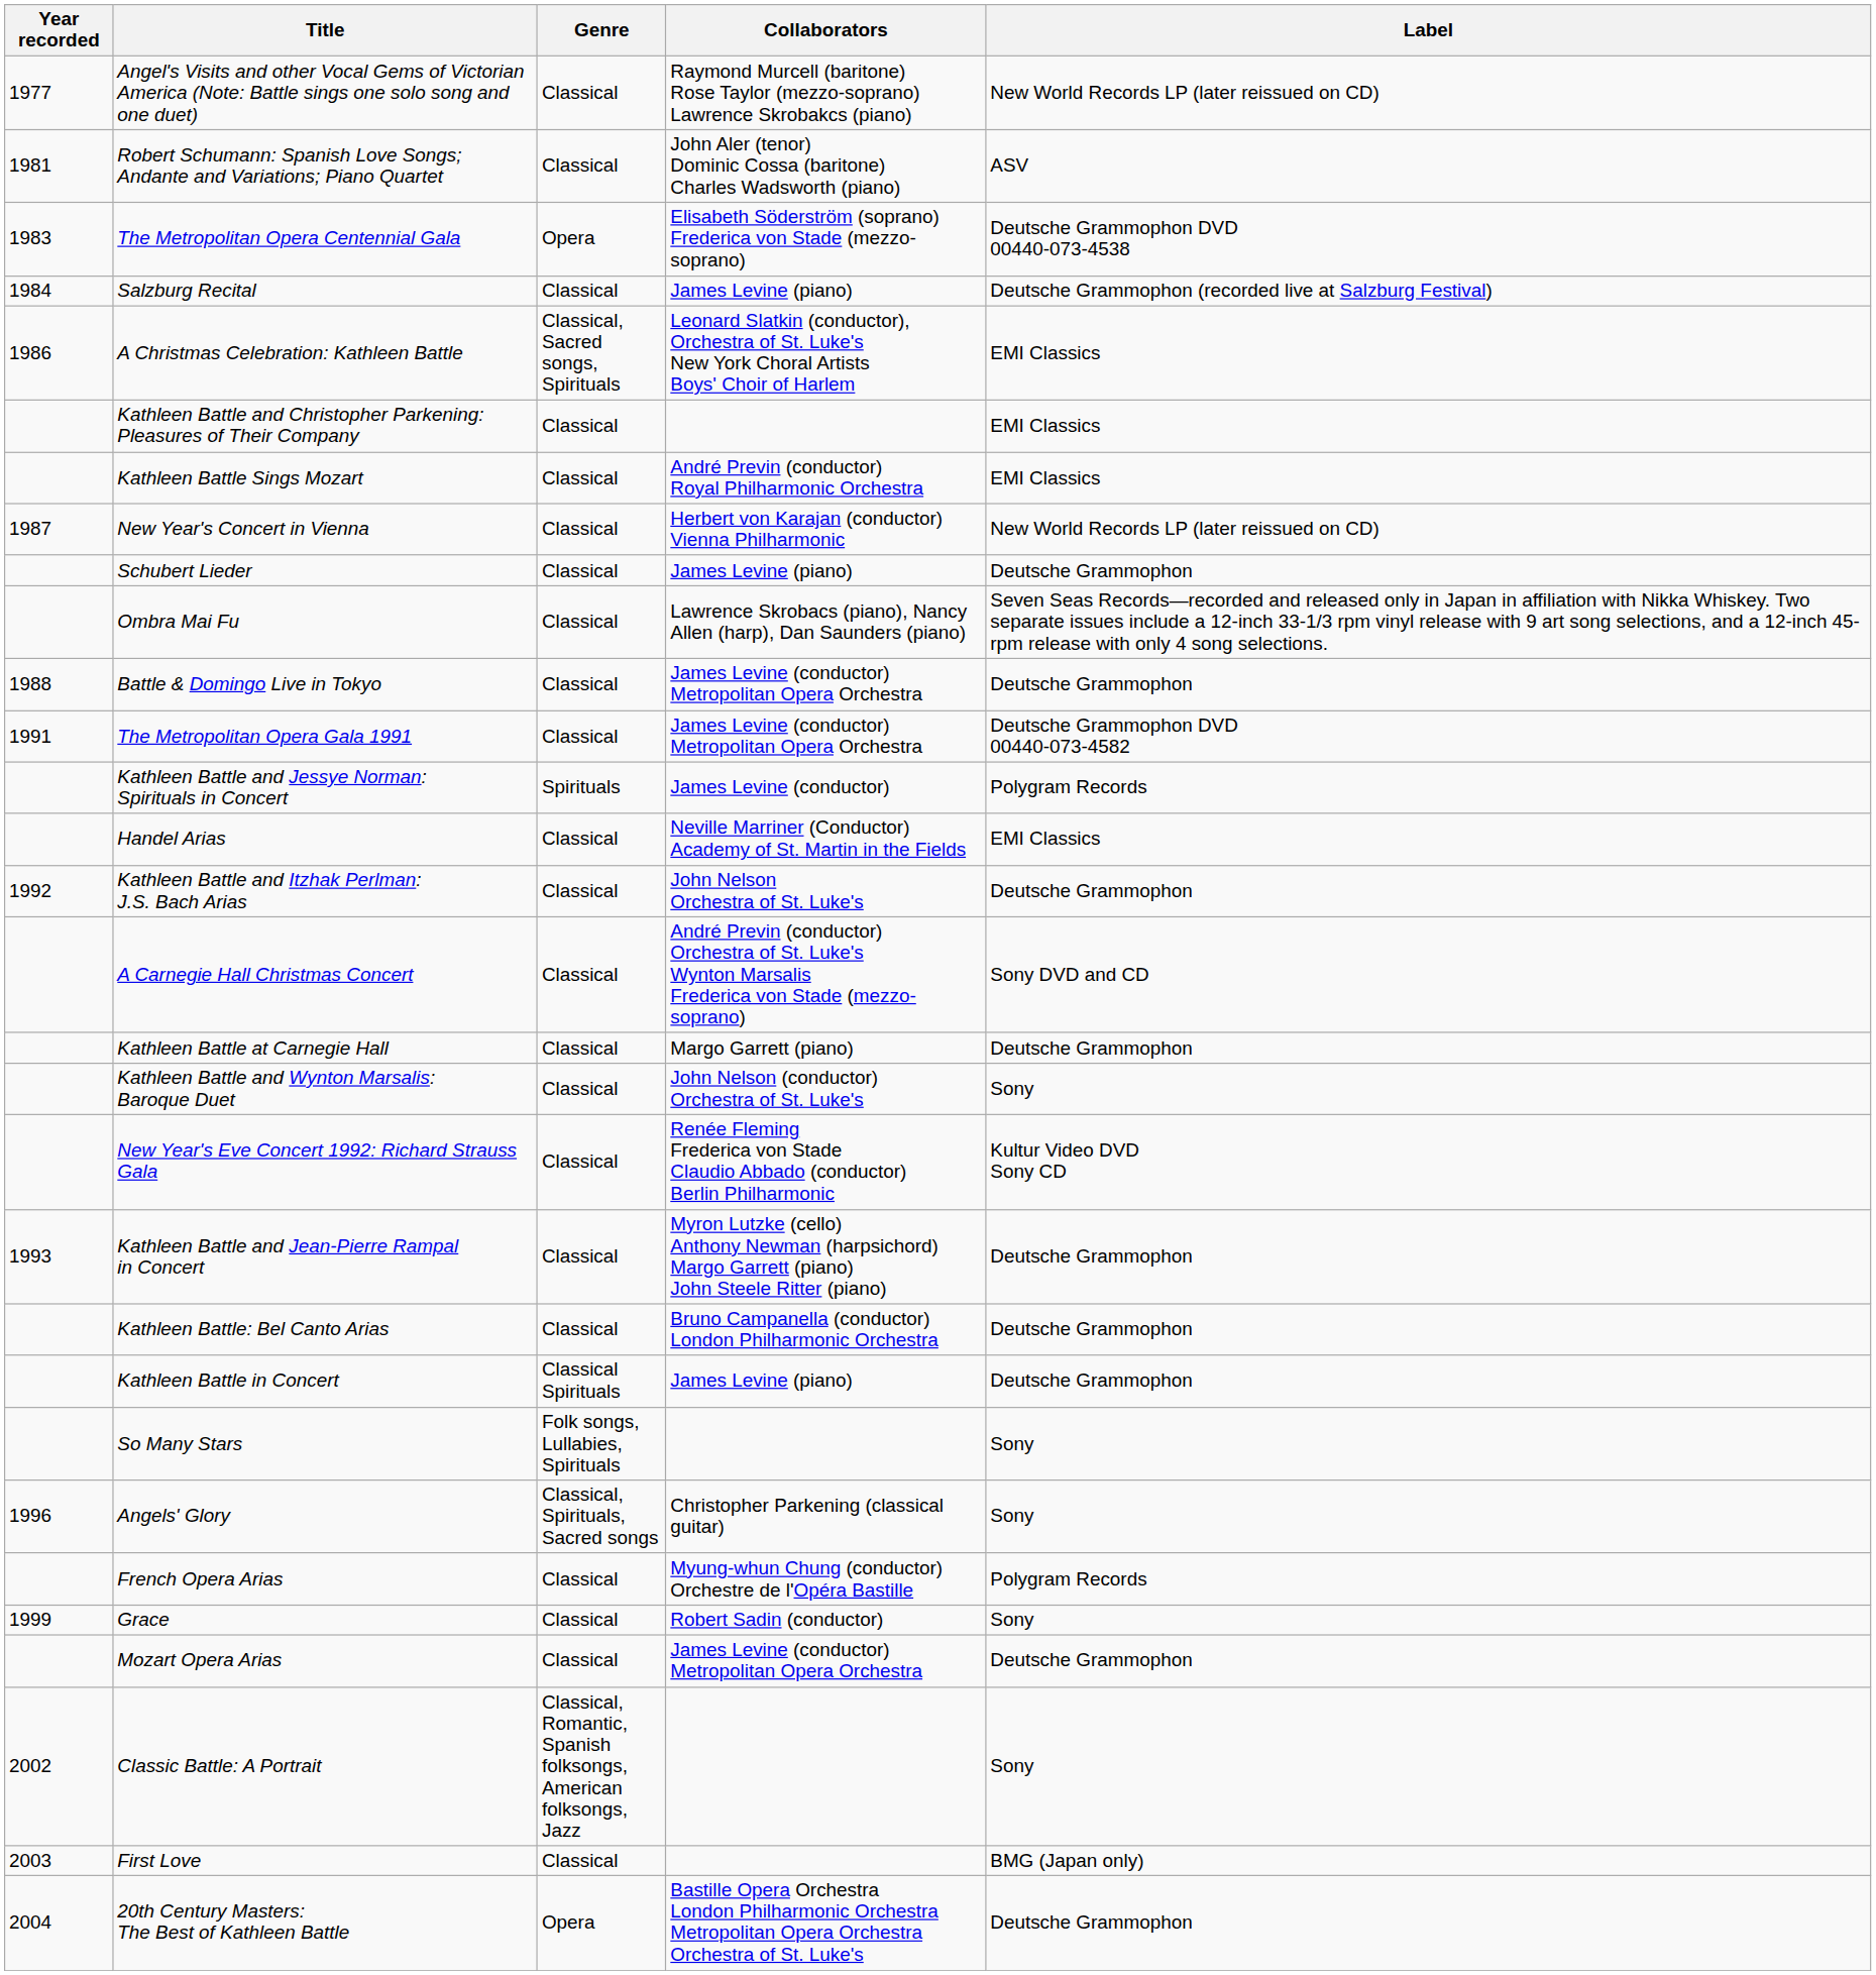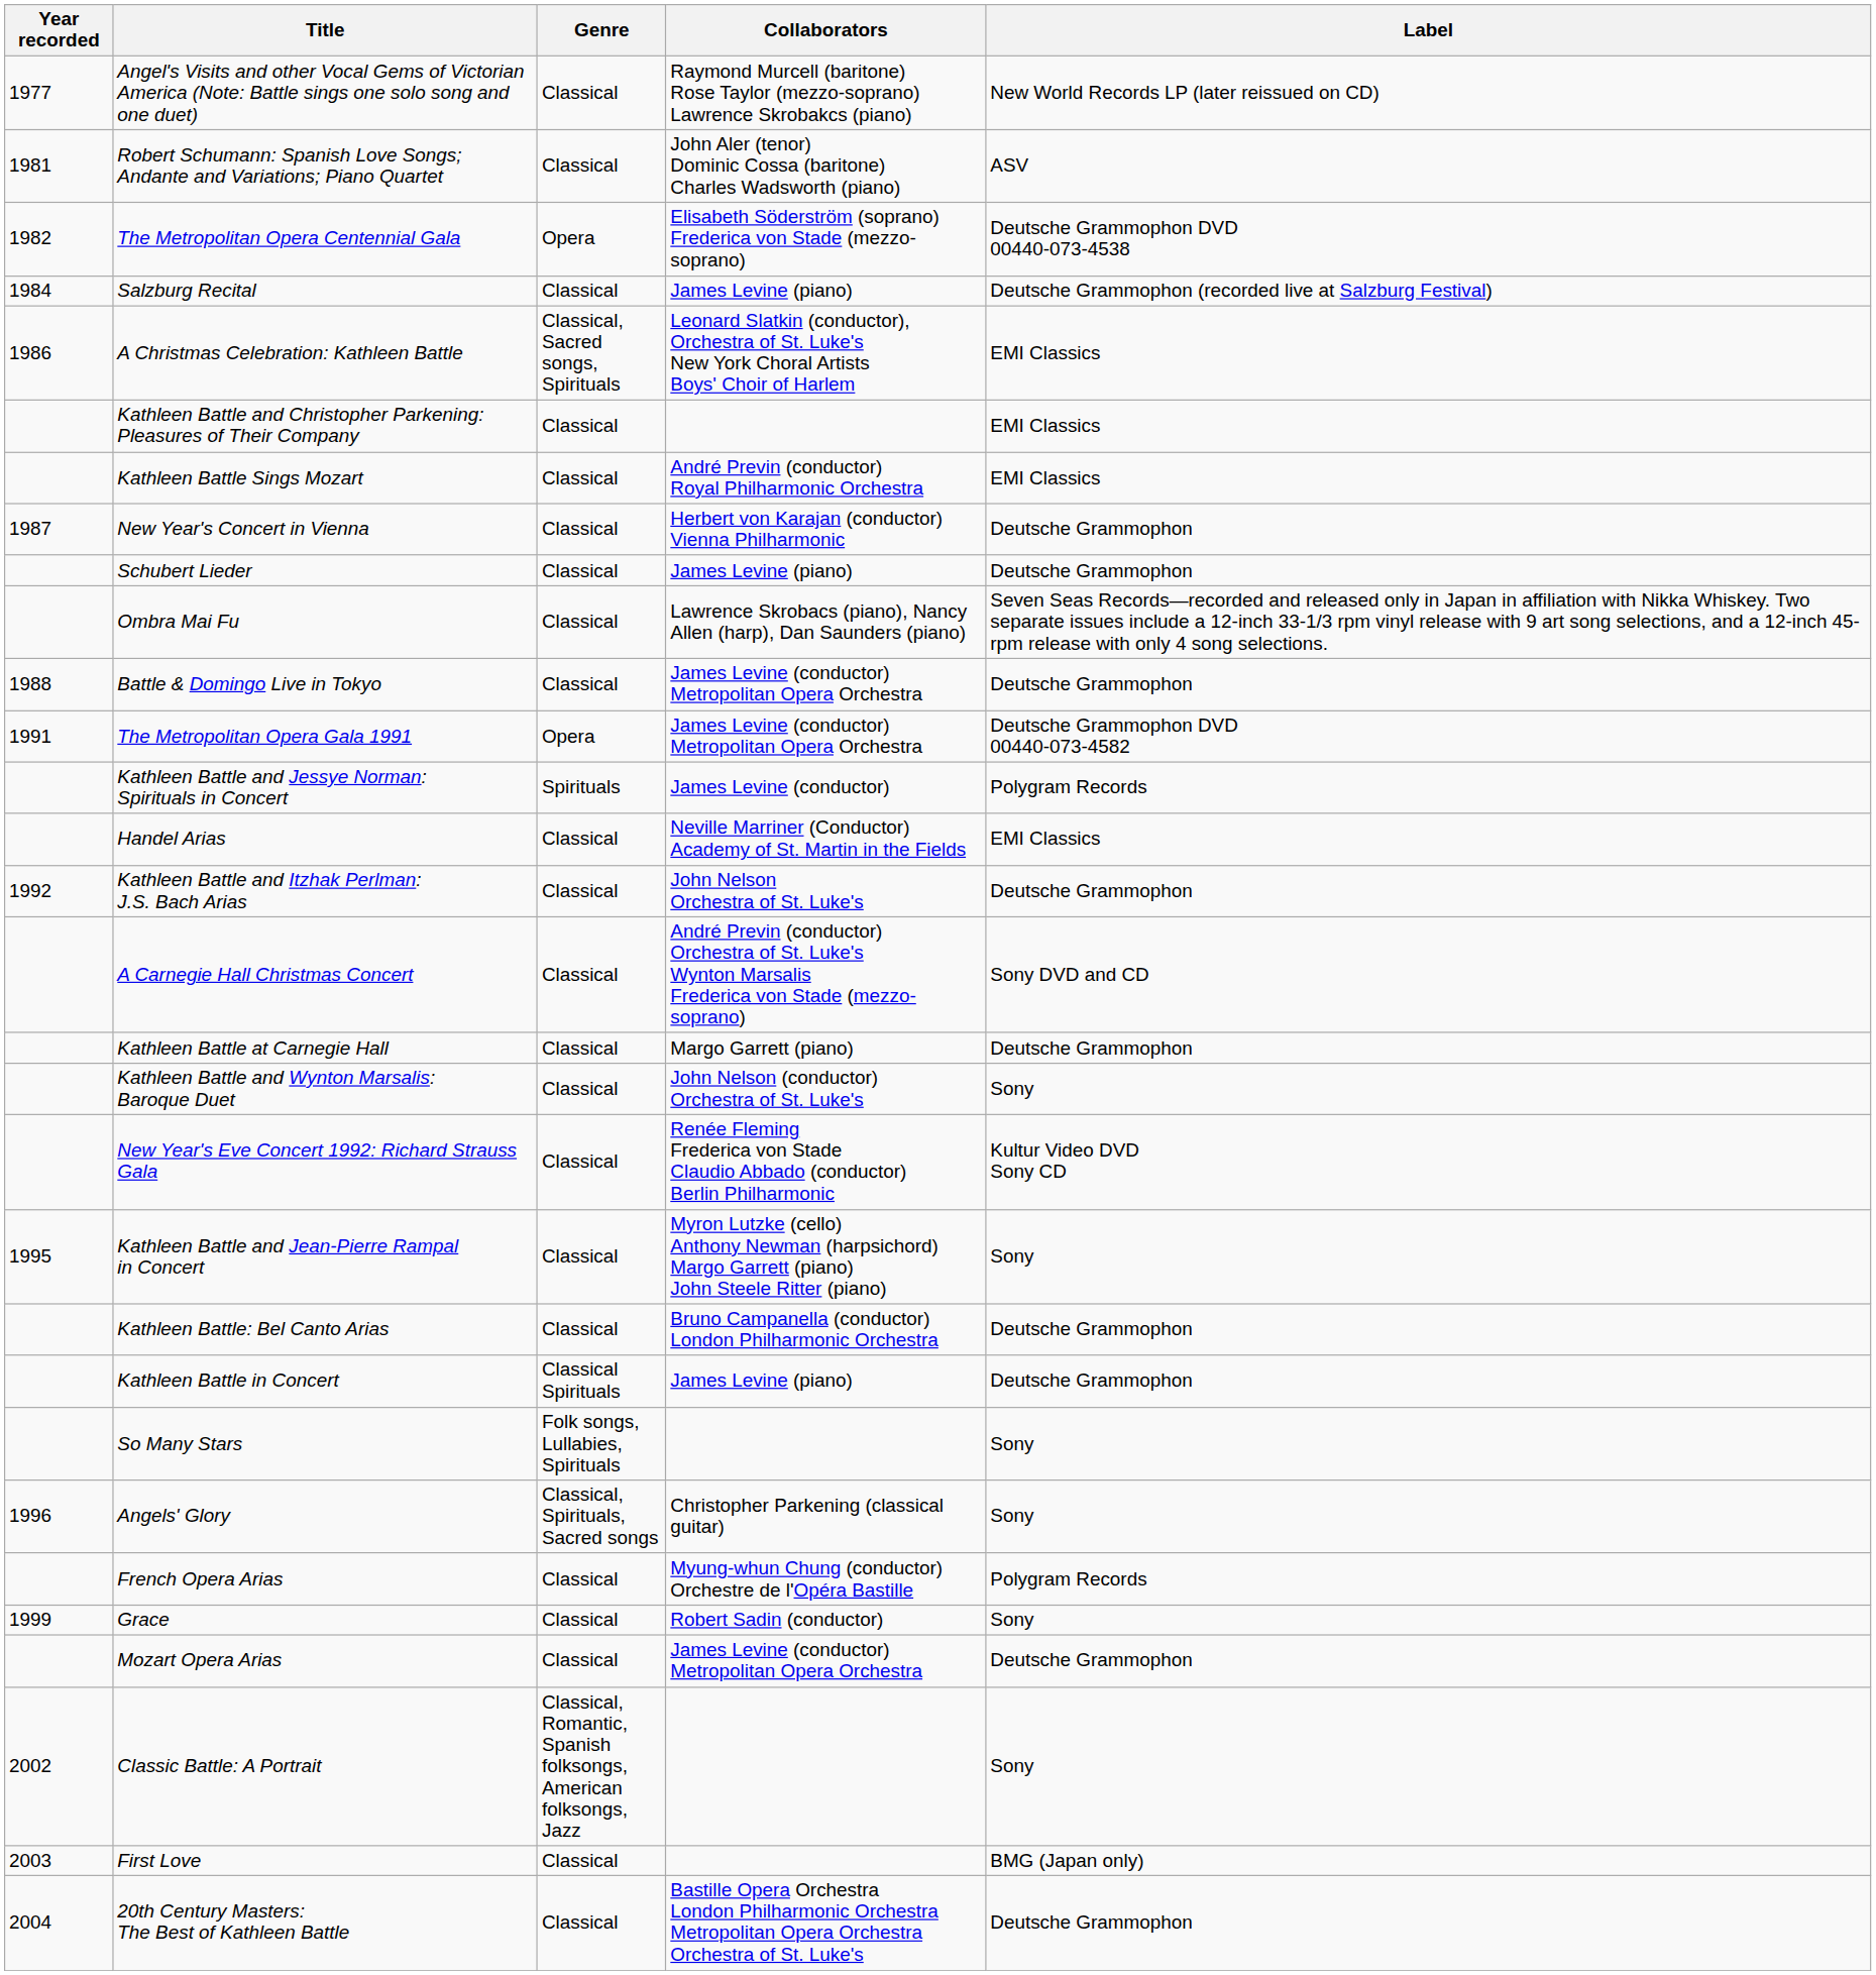 <table class="wikitable">
 <tr>
 <th>Year recorded</th>
 <th>Title</th>
 <th>Genre</th>
 <th>Collaborators</th>
 <th>Label</th>
 </tr>
 <tr>
 <td>1977</td>
 <td><em>Angel's Visits and other Vocal Gems of Victorian America (Note: Battle sings one solo song and one duet)</em></td>
 <td>Classical</td>
 <td>Raymond Murcell (baritone)<br>Rose Taylor (mezzo-soprano)<br>Lawrence Skrobakcs (piano)</td>
 <td>New World Records LP (later reissued on CD)</td>
 </tr>
 <tr>
 <td>1981</td>
 <td><em>Robert Schumann: Spanish Love Songs;<br>Andante and Variations; Piano Quartet</em></td>
 <td>Classical</td>
 <td>John Aler (tenor)<br>Dominic Cossa (baritone)<br>Charles Wadsworth (piano)</td>
 <td>ASV</td>
 </tr>
 <tr>
-<td>1983</td>
+<td>1982</td>
 <td><em><a href='#'>The Metropolitan Opera Centennial Gala</a></em></td>
 <td>Opera</td>
 <td><a href='#'>Elisabeth Söderström</a> (soprano)<br><a href='#'>Frederica von Stade</a> (mezzo-soprano)</td>
 <td>Deutsche Grammophon DVD<br>00440-073-4538</td>
 </tr>
 <tr>
 <td>1984</td>
 <td><em>Salzburg Recital</em></td>
 <td>Classical</td>
 <td><a href='#'>James Levine</a> (piano)</td>
 <td>Deutsche Grammophon (recorded live at <a href='#'>Salzburg Festival</a>)</td>
 </tr>
 <tr>
 <td>1986</td>
 <td><em>A Christmas Celebration: Kathleen Battle</em></td>
 <td>Classical,<br>Sacred songs,<br>Spirituals</td>
 <td><a href='#'>Leonard Slatkin</a> (conductor),<br><a href='#'>Orchestra of St. Luke's</a><br>New York Choral Artists<br><a href='#'>Boys' Choir of Harlem</a></td>
 <td>EMI Classics</td>
 </tr>
 <tr>
 <td></td>
 <td><em>Kathleen Battle and Christopher Parkening:<br>Pleasures of Their Company</em></td>
 <td>Classical</td>
 <td></td>
 <td>EMI Classics</td>
 </tr>
 <tr>
 <td></td>
 <td><em>Kathleen Battle Sings Mozart</em></td>
 <td>Classical</td>
 <td><a href='#'>André Previn</a> (conductor)<br><a href='#'>Royal Philharmonic Orchestra</a></td>
 <td>EMI Classics</td>
 </tr>
 <tr>
 <td>1987</td>
 <td><em>New Year's Concert in Vienna</em></td>
 <td>Classical</td>
 <td><a href='#'>Herbert von Karajan</a> (conductor)<br><a href='#'>Vienna Philharmonic</a></td>
-<td>New World Records LP (later reissued on CD)</td>
+<td>Deutsche Grammophon</td>
 </tr>
 <tr>
 <td></td>
 <td><em>Schubert Lieder</em></td>
 <td>Classical</td>
 <td><a href='#'>James Levine</a> (piano)</td>
 <td>Deutsche Grammophon</td>
 </tr>
 <tr>
 <td></td>
 <td><em>Ombra Mai Fu</em></td>
 <td>Classical</td>
 <td>Lawrence Skrobacs (piano), Nancy Allen (harp), Dan Saunders (piano)</td>
 <td>Seven Seas Records—recorded and released only in Japan in affiliation with Nikka Whiskey. Two separate issues include a 12-inch 33-1/3 rpm vinyl release with 9 art song selections, and a 12-inch 45-rpm release with only 4 song selections.</td>
 </tr>
 <tr>
 <td>1988</td>
 <td><em>Battle & <a href='#'>Domingo</a> Live in Tokyo</em></td>
 <td>Classical</td>
 <td><a href='#'>James Levine</a> (conductor)<br><a href='#'>Metropolitan Opera</a> Orchestra</td>
 <td>Deutsche Grammophon</td>
 </tr>
 <tr>
 <td>1991</td>
 <td><em><a href='#'>The Metropolitan Opera Gala 1991</a></em></td>
-<td>Classical</td>
+<td>Opera</td>
 <td><a href='#'>James Levine</a> (conductor)<br><a href='#'>Metropolitan Opera</a> Orchestra</td>
 <td>Deutsche Grammophon DVD<br>00440-073-4582</td>
 </tr>
 <tr>
 <td></td>
 <td><em>Kathleen Battle and <a href='#'>Jessye Norman</a>:<br>Spirituals in Concert</em></td>
 <td>Spirituals</td>
 <td><a href='#'>James Levine</a> (conductor)</td>
 <td>Polygram Records</td>
 </tr>
 <tr>
 <td></td>
 <td><em>Handel Arias</em></td>
 <td>Classical</td>
 <td><a href='#'>Neville Marriner</a> (Conductor)<br><a href='#'>Academy of St. Martin in the Fields</a></td>
 <td>EMI Classics</td>
 </tr>
 <tr>
 <td>1992</td>
 <td><em>Kathleen Battle and <a href='#'>Itzhak Perlman</a>:<br>J.S. Bach Arias</em></td>
 <td>Classical</td>
 <td><a href='#'>John Nelson</a><br><a href='#'>Orchestra of St. Luke's</a></td>
 <td>Deutsche Grammophon</td>
 </tr>
 <tr>
 <td></td>
 <td><em><a href='#'>A Carnegie Hall Christmas Concert</a></em></td>
 <td>Classical</td>
 <td><a href='#'>André Previn</a> (conductor)<br><a href='#'>Orchestra of St. Luke's</a><br><a href='#'>Wynton Marsalis</a><br><a href='#'>Frederica von Stade</a> (<a href='#'>mezzo-soprano</a>)</td>
 <td>Sony DVD and CD</td>
 </tr>
 <tr>
 <td></td>
 <td><em>Kathleen Battle at Carnegie Hall</em></td>
 <td>Classical</td>
 <td>Margo Garrett (piano)</td>
 <td>Deutsche Grammophon</td>
 </tr>
 <tr>
 <td></td>
 <td><em>Kathleen Battle and <a href='#'>Wynton Marsalis</a>:<br>Baroque Duet</em></td>
 <td>Classical</td>
 <td><a href='#'>John Nelson</a> (conductor)<br><a href='#'>Orchestra of St. Luke's</a></td>
 <td>Sony</td>
 </tr>
 <tr>
 <td></td>
 <td><em><a href='#'>New Year's Eve Concert 1992: Richard Strauss Gala</a></em></td>
 <td>Classical</td>
 <td><a href='#'>Renée Fleming</a><br>Frederica von Stade<br><a href='#'>Claudio Abbado</a> (conductor)<br><a href='#'>Berlin Philharmonic</a></td>
 <td>Kultur Video DVD<br>Sony CD</td>
 </tr>
 <tr>
-<td>1993</td>
+<td>1995</td>
 <td><em>Kathleen Battle and <a href='#'>Jean-Pierre Rampal</a><br>in Concert</em></td>
 <td>Classical</td>
 <td><a href='#'>Myron Lutzke</a> (cello)<br><a href='#'>Anthony Newman</a> (harpsichord)<br><a href='#'>Margo Garrett</a> (piano)<br><a href='#'>John Steele Ritter</a> (piano)</td>
-<td>Deutsche Grammophon</td>
+<td>Sony</td>
 </tr>
 <tr>
 <td></td>
 <td><em>Kathleen Battle: Bel Canto Arias</em></td>
 <td>Classical</td>
 <td><a href='#'>Bruno Campanella</a> (conductor)<br><a href='#'>London Philharmonic Orchestra</a></td>
 <td>Deutsche Grammophon</td>
 </tr>
 <tr>
 <td></td>
 <td><em>Kathleen Battle in Concert</em></td>
 <td>Classical<br>Spirituals</td>
 <td><a href='#'>James Levine</a> (piano)</td>
 <td>Deutsche Grammophon</td>
 </tr>
 <tr>
 <td></td>
 <td><em>So Many Stars</em></td>
 <td>Folk songs,<br>Lullabies,<br>Spirituals</td>
 <td></td>
 <td>Sony</td>
 </tr>
 <tr>
 <td>1996</td>
 <td><em>Angels' Glory</em></td>
 <td>Classical,<br>Spirituals,<br>Sacred songs</td>
 <td>Christopher Parkening (classical guitar)</td>
 <td>Sony</td>
 </tr>
 <tr>
 <td></td>
 <td><em> French Opera Arias</em></td>
 <td>Classical</td>
 <td><a href='#'>Myung-whun Chung</a> (conductor)<br>Orchestre de l'<a href='#'>Opéra Bastille</a></td>
 <td>Polygram Records</td>
 </tr>
 <tr>
 <td>1999</td>
 <td><em>Grace</em></td>
 <td>Classical</td>
 <td><a href='#'>Robert Sadin</a> (conductor)</td>
 <td>Sony</td>
 </tr>
 <tr>
 <td></td>
 <td><em>Mozart Opera Arias</em></td>
 <td>Classical</td>
 <td><a href='#'>James Levine</a> (conductor)<br><a href='#'>Metropolitan Opera Orchestra</a></td>
 <td>Deutsche Grammophon</td>
 </tr>
 <tr>
 <td>2002</td>
 <td><em>Classic Battle: A Portrait</em></td>
 <td>Classical,<br>Romantic,<br>Spanish folksongs,<br>American folksongs,<br>Jazz</td>
 <td></td>
 <td>Sony</td>
 </tr>
 <tr>
 <td>2003</td>
 <td><em>First Love</em></td>
 <td>Classical</td>
 <td></td>
 <td>BMG (Japan only)</td>
 </tr>
 <tr>
 <td>2004</td>
 <td><em>20th Century Masters:<br>The Best of Kathleen Battle</em></td>
-<td>Opera</td>
+<td>Classical</td>
 <td><a href='#'>Bastille Opera</a> Orchestra<br><a href='#'>London Philharmonic Orchestra</a><br><a href='#'>Metropolitan Opera Orchestra</a><br><a href='#'>Orchestra of St. Luke's</a></td>
 <td>Deutsche Grammophon</td>
 </tr>
 </table>
